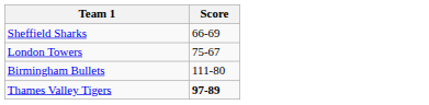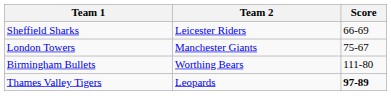 <table class="wikitable" style="font-size: 100%">
 <tr>
 <th width=240>Team 1</th>
+<th width=240>Team 2</th>
 <th width=60>Score</th>
 </tr>
 <tr>
 <td><a href='#'>Sheffield Sharks</a></td>
+<td><a href='#'>Leicester Riders</a></td>
 <td>66-69</td>
 </tr>
 <tr>
 <td><a href='#'>London Towers</a></td>
+<td><a href='#'>Manchester Giants</a></td>
 <td>75-67</td>
 </tr>
 <tr>
 <td><a href='#'>Birmingham Bullets</a></td>
+<td><a href='#'>Worthing Bears</a></td>
 <td>111-80</td>
 </tr>
 <tr>
 <td><a href='#'>Thames Valley Tigers</a></td>
+<td><a href='#'>Leopards</a></td>
 <td><strong>97-89</strong></td>
 </tr>
 </table>
